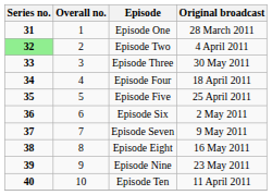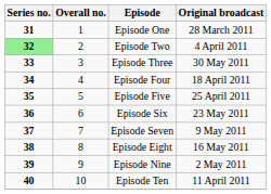 <table class="wikitable" style="text-align:center;">
 <tr>
 <th>Series no.</th>
 <th>Overall no.</th>
 <th>Episode</th>
 <th>Original broadcast</th>
 </tr>
 <tr>
 <td><strong>31</strong></td>
 <td>1</td>
 <td>Episode One</td>
 <td>28 March 2011</td>
 </tr>
 <tr>
 <td style="background: lightgreen;"><strong>32</strong></td>
 <td>2</td>
 <td>Episode Two</td>
 <td>4 April 2011</td>
 </tr>
 <tr>
 <td><strong>33</strong></td>
 <td>3</td>
 <td>Episode Three</td>
 <td>30 May 2011</td>
 </tr>
 <tr>
 <td><strong>34</strong></td>
 <td>4</td>
 <td>Episode Four</td>
 <td>18 April 2011</td>
 </tr>
 <tr>
 <td><strong>35</strong></td>
 <td>5</td>
 <td>Episode Five</td>
 <td>25 April 2011</td>
 </tr>
 <tr>
 <td><strong>36</strong></td>
 <td>6</td>
 <td>Episode Six</td>
-<td>2 May 2011</td>
+<td>23 May 2011</td>
 </tr>
 <tr>
 <td><strong>37</strong></td>
 <td>7</td>
 <td>Episode Seven</td>
 <td>9 May 2011</td>
 </tr>
 <tr>
 <td><strong>38</strong></td>
 <td>8</td>
 <td>Episode Eight</td>
 <td>16 May 2011</td>
 </tr>
 <tr>
 <td><strong>39</strong></td>
 <td>9</td>
 <td>Episode Nine</td>
-<td>23 May 2011</td>
+<td>2 May 2011</td>
 </tr>
 <tr>
 <td><strong>40</strong></td>
 <td>10</td>
 <td>Episode Ten</td>
 <td>11 April 2011</td>
 </tr>
 <tr>
 </tr>
 </table>
